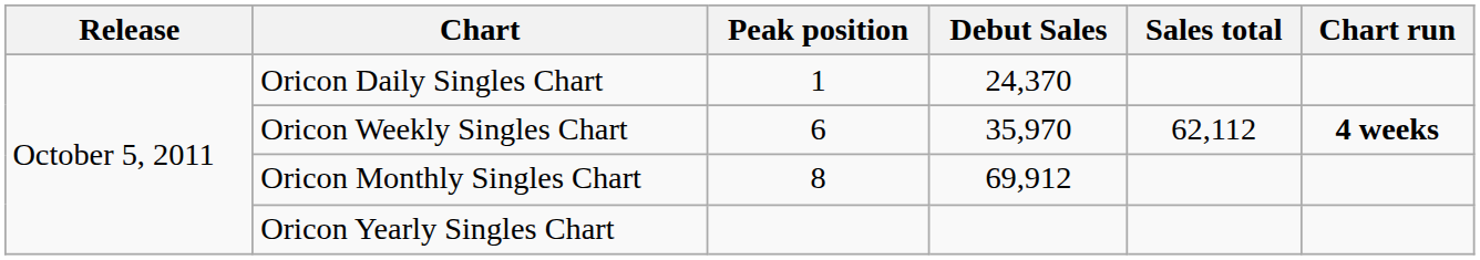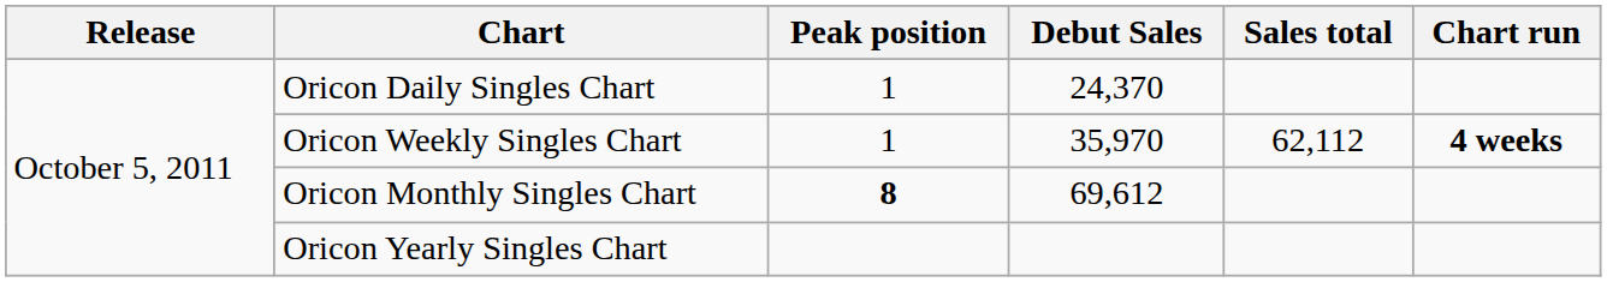 <table class="wikitable sortable" width="750px">
 <tr>
 <th>Release</th>
 <th>Chart</th>
 <th>Peak position</th>
 <th>Debut Sales</th>
 <th>Sales total</th>
 <th>Chart run</th>
 </tr>
 <tr>
 <td rowspan="4">October 5, 2011</td>
 <td>Oricon Daily Singles Chart</td>
 <td align="center">1</td>
 <td align="center">24,370</td>
 <td></td>
 <td></td>
 </tr>
 <tr>
 <td>Oricon Weekly Singles Chart</td>
-<td align="center">6</td>
+<td align="center">1</td>
 <td align="center">35,970</td>
 <td align="center">62,112</td>
 <td align="center"><strong>4 weeks</strong></td>
 </tr>
 <tr>
 <td>Oricon Monthly Singles Chart</td>
-<td align="center">8</td>
-<td align="center">69,912</td>
+<td align="center"><strong>8</strong></td>
+<td align="center">69,612</td>
 <td></td>
 <td></td>
 </tr>
 <tr>
 <td>Oricon Yearly Singles Chart</td>
 <td align="center"></td>
 <td></td>
 <td></td>
 <td></td>
 </tr>
 </table>
